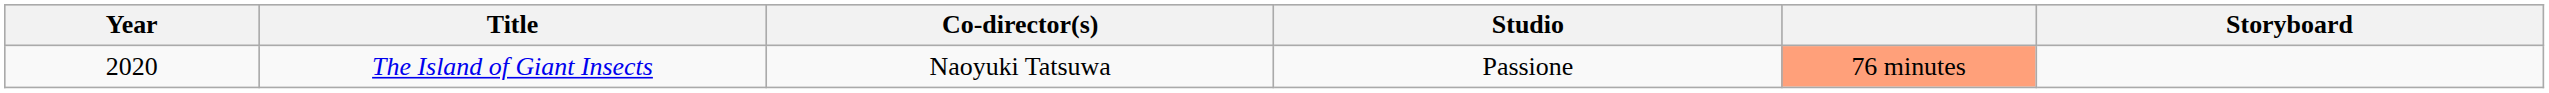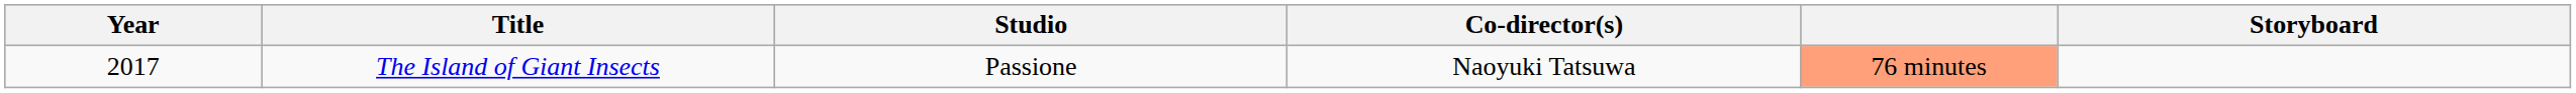 <table class="wikitable sortable" style="text-align:center; margin=auto; ">
 <tr>
 <th scope="col" width=5%>Year</th>
 <th scope="col" width=10%>Title</th>
+<th scope="col" width=10%>Studio</th>
 <th scope="col" width=10%>Co-director(s)</th>
-<th scope="col" width=10%>Studio</th>
 <th scope="col" width=5%></th>
 <th scope="col" width=10%>Storyboard </th>
 </tr>
 <tr>
-<td>2020</td>
+<td>2017</td>
 <td><em><a href='#'>The Island of Giant Insects</a></em></td>
+<td>Passione</td>
 <td>Naoyuki Tatsuwa</td>
-<td>Passione</td>
 <td style="background: lightsalmon;">76 minutes</td>
 <td></td>
 </tr>
 </table>
